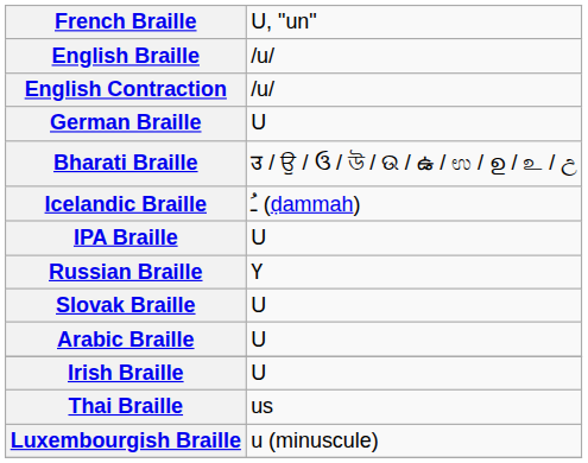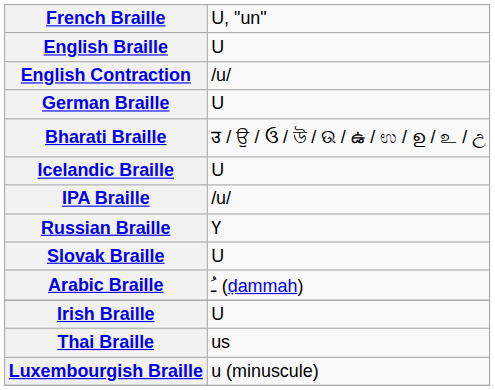 <table class="wikitable">
 <tr>
 <th align=left><a href='#'>French Braille</a></th>
 <td>U, "un"</td>
 </tr>
 <tr>
 <th align=left><a href='#'>English Braille</a></th>
-<td>/u/</td>
+<td>U</td>
 </tr>
 <tr>
 <th align=left><a href='#'>English Contraction</a></th>
 <td>/u/</td>
 </tr>
 <tr>
 <th align=left><a href='#'>German Braille</a></th>
 <td>U</td>
 </tr>
 <tr>
 <th align=left><a href='#'>Bharati Braille</a></th>
 <td>उ / ਉ / ઉ / উ / ଉ / ఉ / ಉ / ഉ / உ / උ </td>
 </tr>
 <tr>
 <th align=left><a href='#'>Icelandic Braille</a></th>
-<td>ـُ (<a href='#'>ḍammah</a>)</td>
+<td>U</td>
 </tr>
 <tr>
 <th align=left><a href='#'>IPA Braille</a></th>
-<td>U</td>
+<td>/u/</td>
 </tr>
 <tr>
 <th align=left><a href='#'>Russian Braille</a></th>
 <td>Ү</td>
 </tr>
 <tr>
 <th align=left><a href='#'>Slovak Braille</a></th>
 <td>U</td>
 </tr>
 <tr>
 <th align=left><a href='#'>Arabic Braille</a></th>
-<td>U</td>
+<td>ـُ (<a href='#'>ḍammah</a>)</td>
 </tr>
 <tr>
 </tr>
 <tr>
 <th align=left><a href='#'>Irish Braille</a></th>
 <td>U</td>
 </tr>
 <tr>
 <th align=left><a href='#'>Thai Braille</a></th>
 <td>us</td>
 </tr>
 <tr>
 <th align=left><a href='#'>Luxembourgish Braille</a></th>
 <td>u (minuscule)</td>
 </tr>
 <tr>
 </tr>
 </table>
